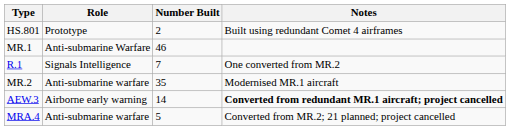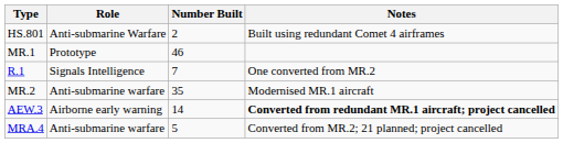 <table class="wikitable">
 <tr>
 <th>Type</th>
 <th>Role</th>
 <th>Number Built</th>
 <th>Notes</th>
 </tr>
 <tr>
 <td>HS.801</td>
-<td>Prototype</td>
+<td>Anti-submarine Warfare</td>
 <td>2</td>
 <td>Built using redundant Comet 4 airframes</td>
 </tr>
 <tr>
 <td>MR.1</td>
-<td>Anti-submarine Warfare</td>
+<td>Prototype</td>
 <td>46</td>
 <td></td>
 </tr>
 <tr>
 <td><a href='#'>R.1</a></td>
 <td>Signals Intelligence</td>
 <td>7</td>
 <td>One converted from MR.2</td>
 </tr>
 <tr>
 <td>MR.2</td>
 <td>Anti-submarine warfare</td>
 <td>35</td>
 <td>Modernised MR.1 aircraft</td>
 </tr>
 <tr>
 <td><a href='#'>AEW.3</a></td>
 <td>Airborne early warning</td>
 <td>14</td>
 <td><strong>Converted from redundant MR.1 aircraft; project cancelled</strong></td>
 </tr>
 <tr>
 <td><a href='#'>MRA.4</a></td>
 <td>Anti-submarine warfare</td>
 <td>5</td>
 <td>Converted from MR.2; 21 planned; project cancelled</td>
 </tr>
 </table>
